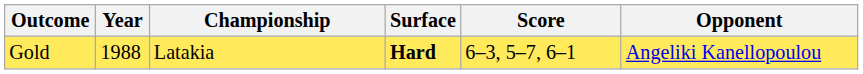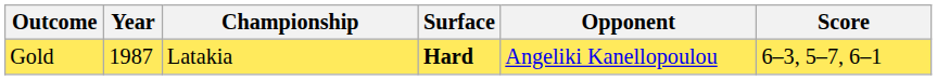 <table class='sortable wikitable'>
 <tr>
 <th style="width:65px">Outcome</th>
 <th style="width:35px">Year</th>
 <th style="width:180px">Championship</th>
 <th style="width:50px">Surface</th>
+<th style="width:180px">Opponent</th>
 <th style="width:120px" class="unsortable">Score</th>
-<th style="width:180px">Opponent</th>
 </tr>
 <tr style="background:#ffea5c;">
 <td style="background:#ffea5c;">Gold</td>
-<td>1988</td>
+<td>1987</td>
 <td>Latakia</td>
 <td><strong>Hard</strong></td>
+<td> <a href='#'>Angeliki Kanellopoulou</a></td>
 <td>6–3, 5–7, 6–1</td>
-<td> <a href='#'>Angeliki Kanellopoulou</a></td>
 </tr>
 </table>
